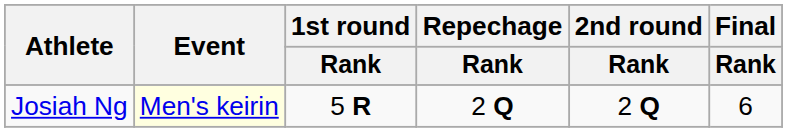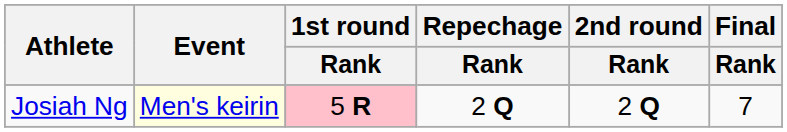 <table class=wikitable style="font-size:90%">
 <tr>
 <th rowspan="2">Athlete</th>
 <th rowspan="2">Event</th>
 <th>1st round</th>
 <th>Repechage</th>
 <th>2nd round</th>
 <th>Final</th>
 </tr>
 <tr style="font-size:95%">
 <th>Rank</th>
 <th>Rank</th>
 <th>Rank</th>
 <th>Rank</th>
 </tr>
 <tr align=center>
 <td align=left><a href='#'>Josiah Ng</a></td>
 <td align=left style="background: lightyellow;"><a href='#'>Men's keirin</a></td>
-<td>5 <strong>R</strong></td>
+<td style="background: pink;">5 <strong>R</strong></td>
 <td>2 <strong>Q</strong></td>
 <td>2 <strong>Q</strong></td>
-<td>6</td>
+<td>7</td>
 </tr>
 </table>
